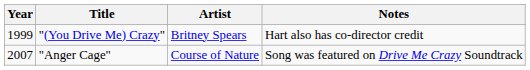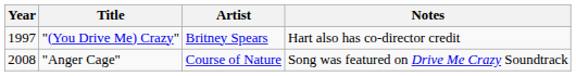 <table class="wikitable">
 <tr>
 <th>Year</th>
 <th>Title</th>
 <th>Artist</th>
 <th>Notes</th>
 </tr>
 <tr>
-<td>1999</td>
+<td>1997</td>
 <td>"<a href='#'>(You Drive Me) Crazy</a>"</td>
 <td><a href='#'>Britney Spears</a></td>
 <td>Hart also has co-director credit</td>
 </tr>
 <tr>
-<td>2007</td>
+<td>2008</td>
 <td>"Anger Cage"</td>
 <td><a href='#'>Course of Nature</a></td>
 <td>Song was featured on <em><a href='#'>Drive Me Crazy</a></em> Soundtrack</td>
 </tr>
 </table>
